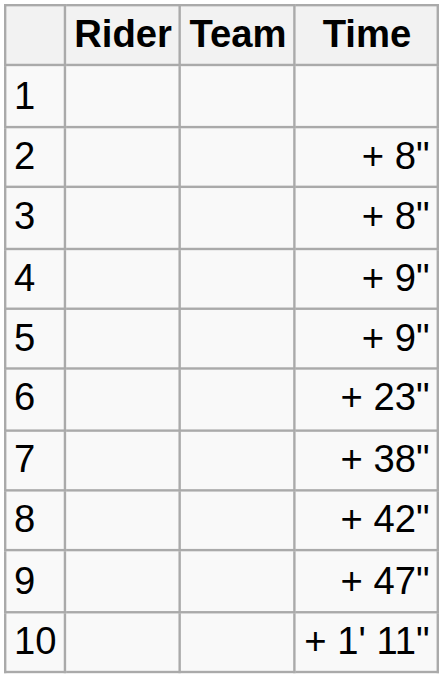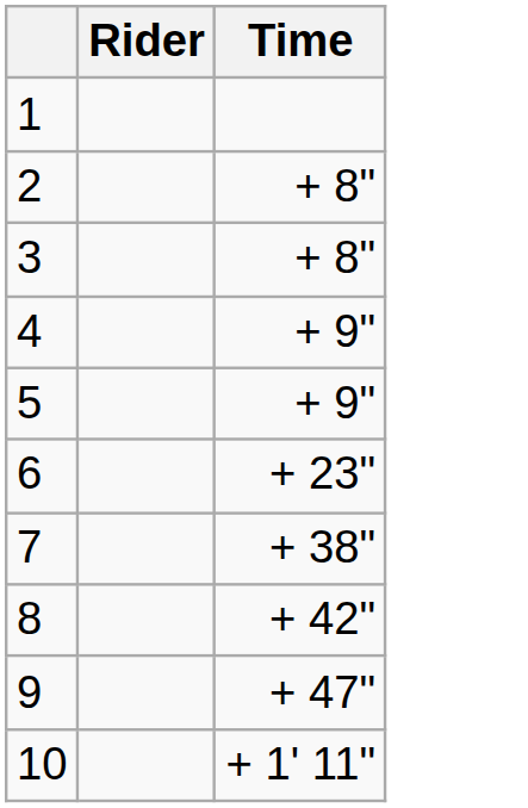 <table class="wikitable">
 <tr>
 <th></th>
 <th>Rider</th>
-<th>Team</th>
 <th>Time</th>
 </tr>
 <tr>
 <td>1</td>
 <td> </td>
-<td></td>
 <td align="right"></td>
 </tr>
 <tr>
 <td>2</td>
-<td></td>
 <td></td>
 <td align="right">+ 8"</td>
 </tr>
 <tr>
 <td>3</td>
 <td> </td>
-<td></td>
 <td align="right">+ 8"</td>
 </tr>
 <tr>
 <td>4</td>
 <td> </td>
-<td></td>
 <td align="right">+ 9"</td>
 </tr>
 <tr>
 <td>5</td>
-<td></td>
 <td></td>
 <td align="right">+ 9"</td>
 </tr>
 <tr>
 <td>6</td>
 <td></td>
-<td></td>
 <td align="right">+ 23"</td>
 </tr>
 <tr>
 <td>7</td>
-<td></td>
 <td></td>
 <td align="right">+ 38"</td>
 </tr>
 <tr>
 <td>8</td>
 <td> </td>
-<td></td>
 <td align="right">+ 42"</td>
 </tr>
 <tr>
 <td>9</td>
-<td></td>
 <td></td>
 <td align="right">+ 47"</td>
 </tr>
 <tr>
 <td>10</td>
 <td></td>
-<td></td>
 <td align="right">+ 1' 11"</td>
 </tr>
 </table>
